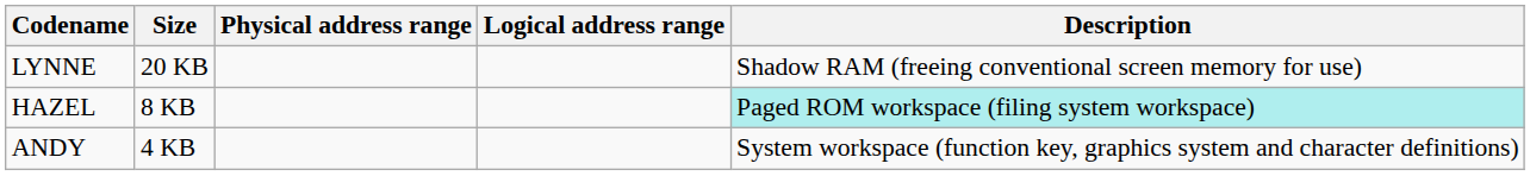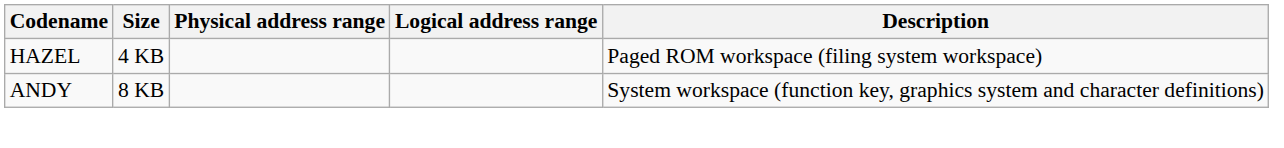 <table class="wikitable">
 <tr>
 <th>Codename</th>
 <th>Size</th>
 <th>Physical address range</th>
 <th>Logical address range</th>
 <th>Description</th>
 </tr>
 <tr>
-<td>LYNNE</td>
-<td>20 KB</td>
+<td>HAZEL</td>
+<td>4 KB</td>
 <td></td>
 <td></td>
-<td>Shadow RAM (freeing conventional screen memory for use)</td>
-</tr>
-<tr>
-<td>HAZEL</td>
-<td>8 KB</td>
-<td></td>
-<td></td>
-<td style="background: paleturquoise;">Paged ROM workspace (filing system workspace)</td>
+<td>Paged ROM workspace (filing system workspace)</td>
 </tr>
 <tr>
 <td>ANDY</td>
-<td>4 KB</td>
+<td>8 KB</td>
 <td></td>
 <td></td>
 <td>System workspace (function key, graphics system and character definitions)</td>
 </tr>
 </table>
